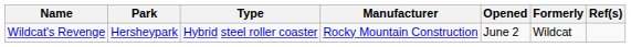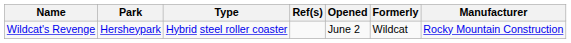 <table class="wikitable">
 <tr>
 <th>Name</th>
 <th>Park</th>
 <th>Type</th>
-<th>Manufacturer</th>
+<th class="unsortable">Ref(s)</th>
 <th>Opened</th>
 <th>Formerly</th>
-<th class="unsortable">Ref(s)</th>
+<th>Manufacturer</th>
 </tr>
 <tr>
 <td><a href='#'>Wildcat's Revenge</a></td>
 <td><a href='#'>Hersheypark</a></td>
 <td><a href='#'>Hybrid</a> <a href='#'>steel roller coaster</a></td>
-<td><a href='#'>Rocky Mountain Construction</a></td>
+<td></td>
 <td>June 2</td>
 <td>Wildcat</td>
-<td></td>
+<td><a href='#'>Rocky Mountain Construction</a></td>
 </tr>
 </table>
